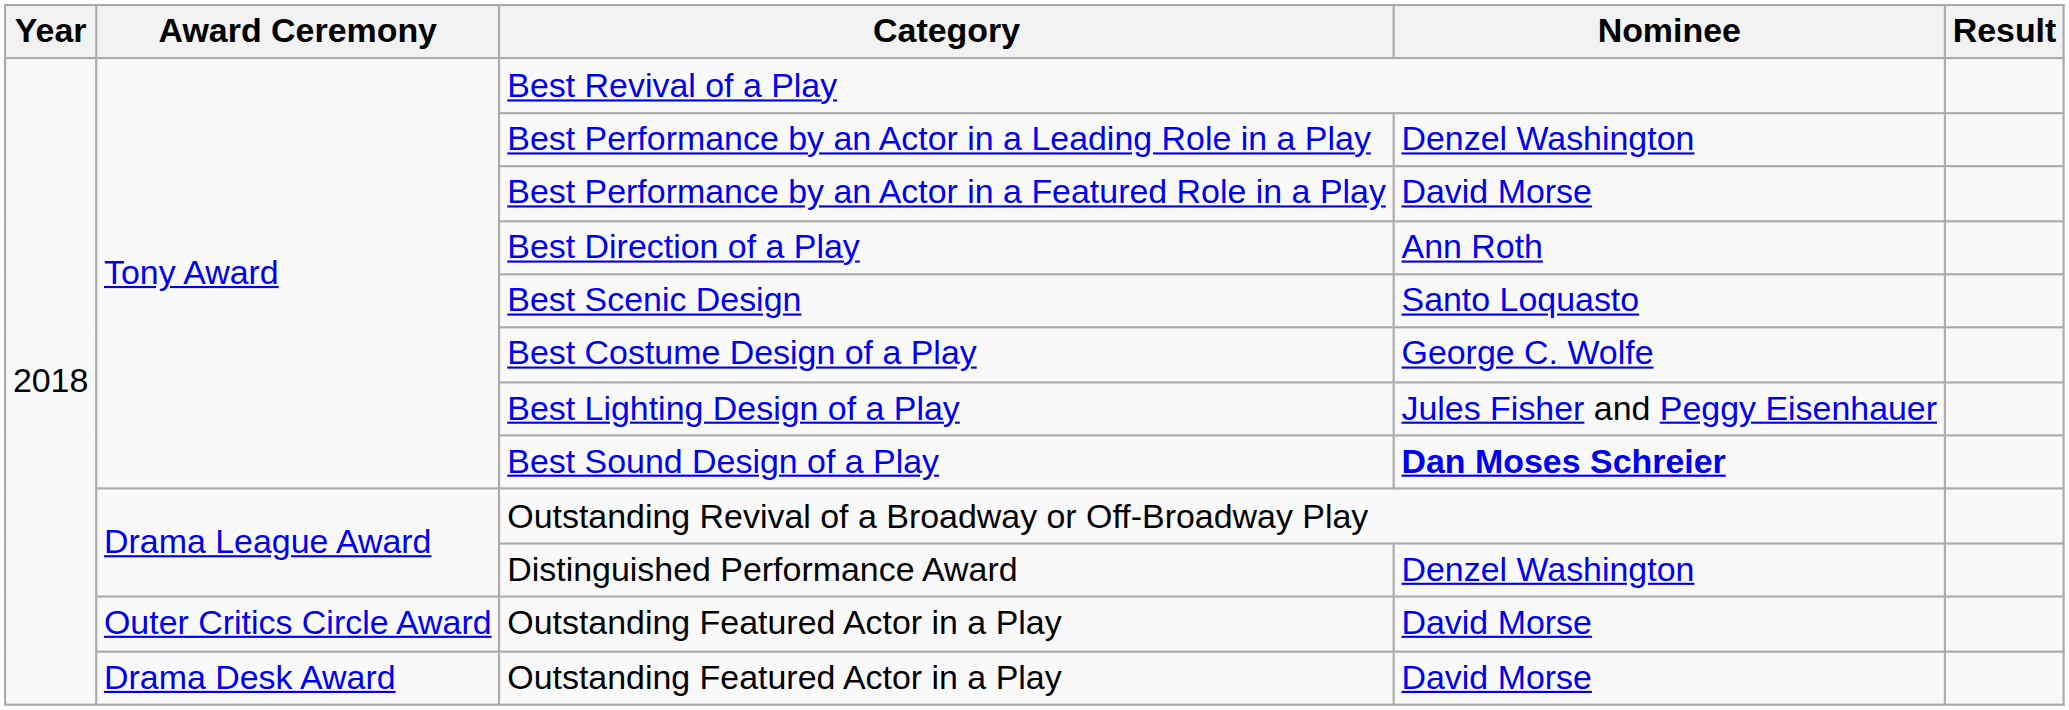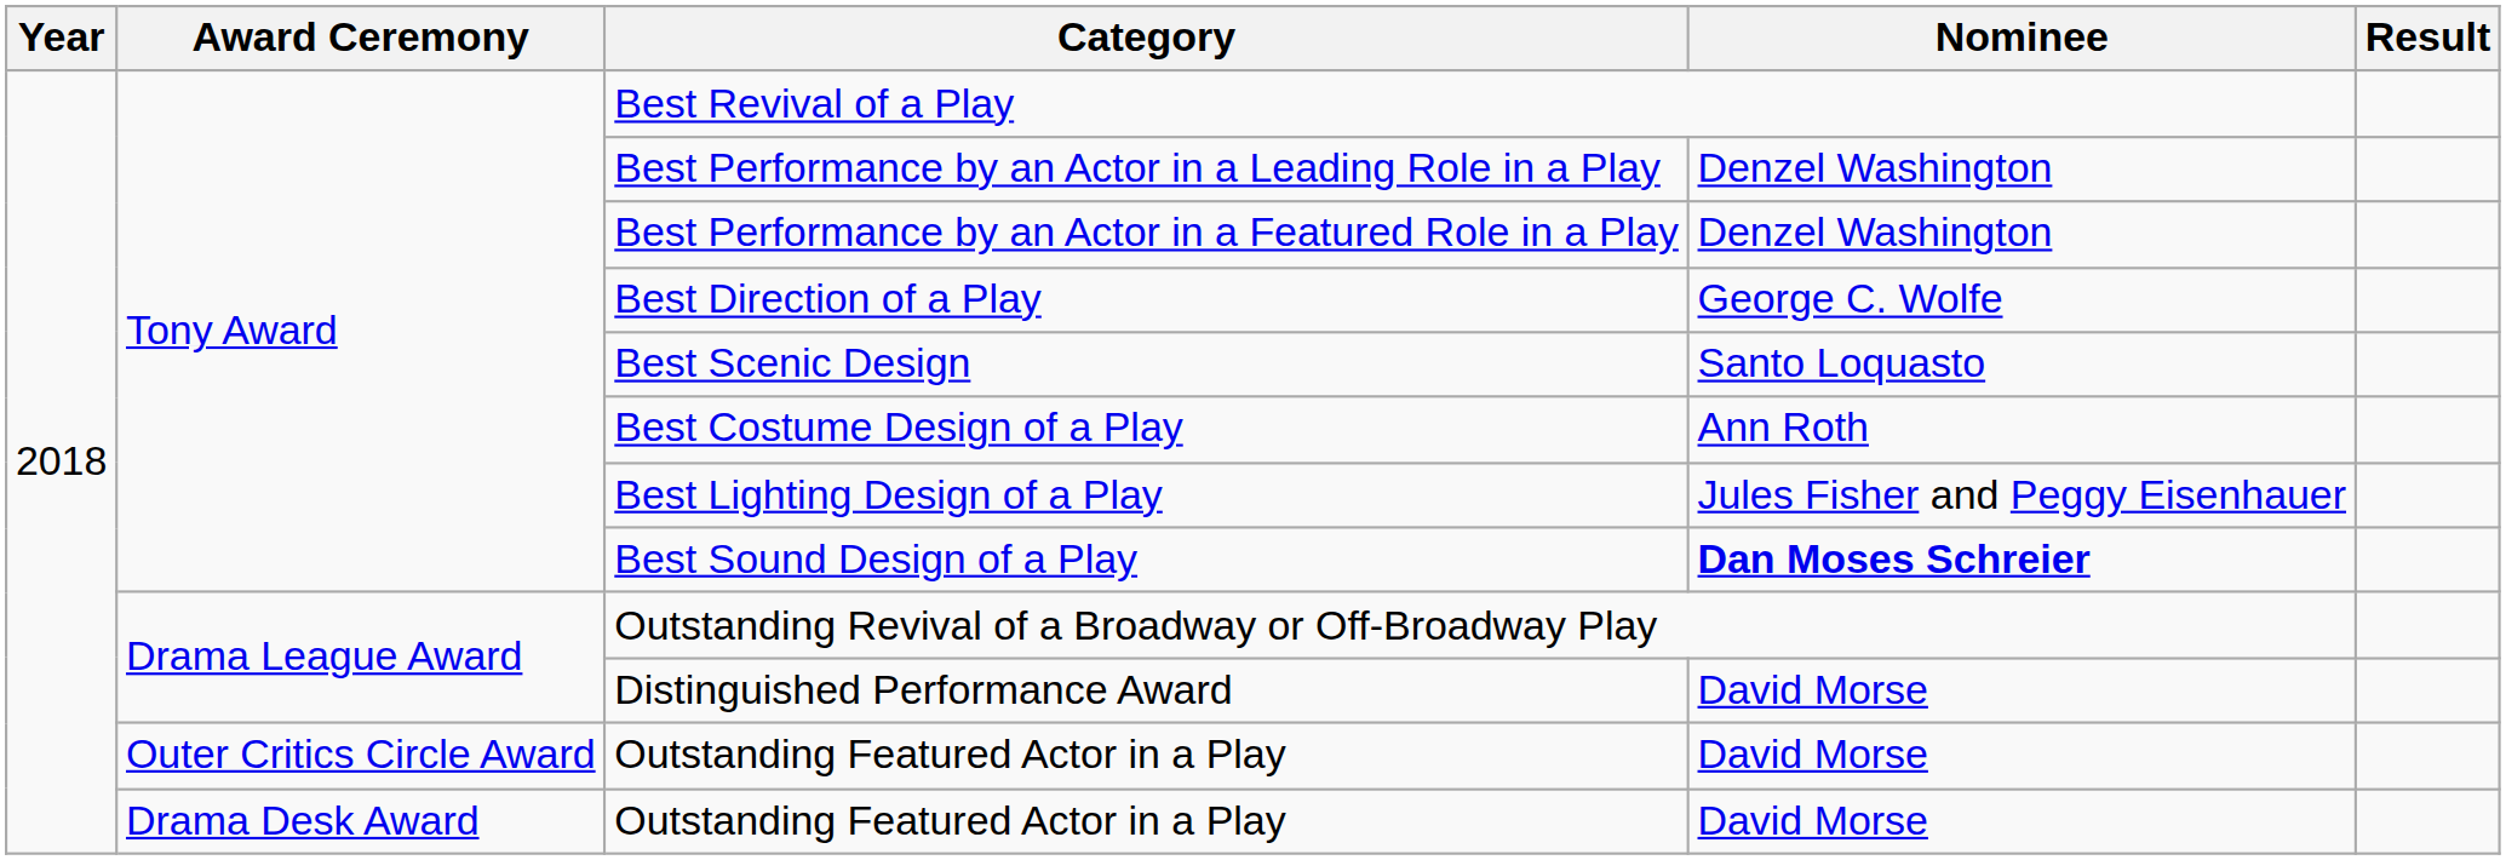 <table class="wikitable">
 <tr>
 <th>Year</th>
 <th>Award Ceremony</th>
 <th>Category</th>
 <th>Nominee</th>
 <th>Result</th>
 </tr>
 <tr>
 <td rowspan="12">2018</td>
 <td rowspan="8"><a href='#'>Tony Award</a></td>
 <td colspan="2"><a href='#'>Best Revival of a Play</a></td>
 <td></td>
 </tr>
 <tr>
 <td><a href='#'>Best Performance by an Actor in a Leading Role in a Play</a></td>
 <td><a href='#'>Denzel Washington</a></td>
 <td></td>
 </tr>
 <tr>
 <td><a href='#'>Best Performance by an Actor in a Featured Role in a Play</a></td>
-<td><a href='#'>David Morse</a></td>
+<td><a href='#'>Denzel Washington</a></td>
 <td></td>
 </tr>
 <tr>
 <td><a href='#'>Best Direction of a Play</a></td>
-<td><a href='#'>Ann Roth</a></td>
+<td><a href='#'>George C. Wolfe</a></td>
 <td></td>
 </tr>
 <tr>
 <td><a href='#'>Best Scenic Design</a></td>
 <td><a href='#'>Santo Loquasto</a></td>
 <td></td>
 </tr>
 <tr>
 <td><a href='#'>Best Costume Design of a Play</a></td>
-<td><a href='#'>George C. Wolfe</a></td>
+<td><a href='#'>Ann Roth</a></td>
 <td></td>
 </tr>
 <tr>
 <td><a href='#'>Best Lighting Design of a Play</a></td>
 <td><a href='#'>Jules Fisher</a> and <a href='#'>Peggy Eisenhauer</a></td>
 <td></td>
 </tr>
 <tr>
 <td><a href='#'>Best Sound Design of a Play</a></td>
 <td><strong><a href='#'>Dan Moses Schreier</a></strong></td>
 <td></td>
 </tr>
 <tr>
 <td rowspan="2"><a href='#'>Drama League Award</a></td>
 <td colspan="2">Outstanding Revival of a Broadway or Off-Broadway Play</td>
 <td></td>
 </tr>
 <tr>
 <td>Distinguished Performance Award</td>
-<td><a href='#'>Denzel Washington</a></td>
+<td><a href='#'>David Morse</a></td>
 <td></td>
 </tr>
 <tr>
 <td><a href='#'>Outer Critics Circle Award</a></td>
 <td>Outstanding Featured Actor in a Play</td>
 <td><a href='#'>David Morse</a></td>
 <td></td>
 </tr>
 <tr>
 <td><a href='#'>Drama Desk Award</a></td>
 <td>Outstanding Featured Actor in a Play</td>
 <td><a href='#'>David Morse</a></td>
 <td></td>
 </tr>
 </table>
